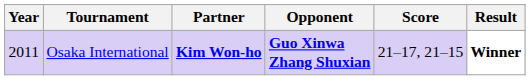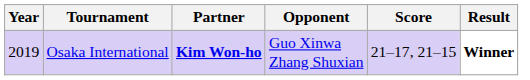 <table class="sortable wikitable" style="font-size: 90%;">
 <tr>
 <th>Year</th>
 <th>Tournament</th>
 <th>Partner</th>
 <th>Opponent</th>
 <th>Score</th>
 <th>Result</th>
 </tr>
 <tr style="background:#D8CEF6">
-<td align="center">2011</td>
+<td align="center">2019</td>
 <td align="left"><a href='#'>Osaka International</a></td>
 <td align="left"><strong> <a href='#'>Kim Won-ho</a></strong></td>
-<td align="left"><strong> <a href='#'>Guo Xinwa</a><br> <a href='#'>Zhang Shuxian</a></strong></td>
+<td align="left"> <a href='#'>Guo Xinwa</a><br> <a href='#'>Zhang Shuxian</a></td>
 <td align="left">21–17, 21–15</td>
 <td style="text-align:left; background:white"> <strong>Winner</strong></td>
 </tr>
 </table>
